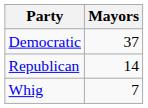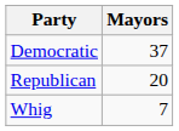 <table class=wikitable style="float:right; margin:0 0 0.5em 1em;">
 <tr>
 <th>Party</th>
 <th>Mayors</th>
 </tr>
 <tr>
 <td><a href='#'>Democratic</a></td>
 <td align=right>37</td>
 </tr>
 <tr>
 <td><a href='#'>Republican</a></td>
-<td align=right>14</td>
+<td align=right>20</td>
 </tr>
 <tr>
 <td><a href='#'>Whig</a></td>
 <td align=right>7</td>
 </tr>
 </table>
